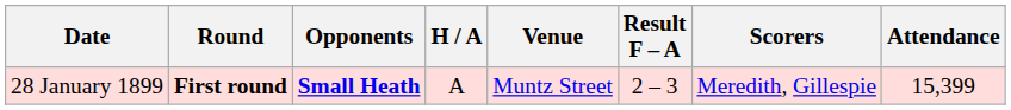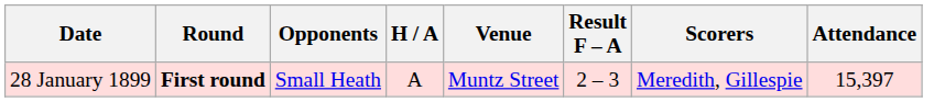 <table class="wikitable" style="text-align:center">
 <tr>
 <th>Date</th>
 <th>Round</th>
 <th>Opponents</th>
 <th>H / A</th>
 <th>Venue</th>
 <th>Result<br>F – A</th>
 <th>Scorers</th>
 <th>Attendance</th>
 </tr>
 <tr bgcolor="#ffdddd">
 <td>28 January 1899</td>
 <td><strong>First round</strong></td>
-<td><strong><a href='#'>Small Heath</a></strong></td>
+<td><a href='#'>Small Heath</a></td>
 <td>A</td>
 <td><a href='#'>Muntz Street</a></td>
 <td>2 – 3</td>
 <td><a href='#'>Meredith</a>, <a href='#'>Gillespie</a></td>
-<td>15,399</td>
+<td>15,397</td>
 </tr>
 </table>
